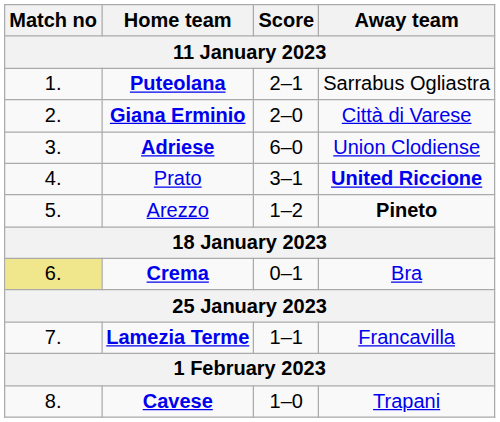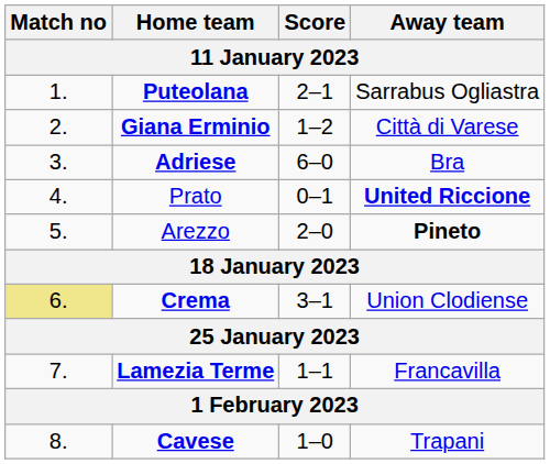 <table class="wikitable" style="text-align: center">
 <tr>
 <th>Match no</th>
 <th>Home team</th>
 <th>Score</th>
 <th>Away team</th>
 </tr>
 <tr>
 <th colspan="4">11 January 2023</th>
 </tr>
 <tr>
 <td>1.</td>
 <td><strong><a href='#'>Puteolana</a></strong></td>
 <td>2–1</td>
 <td>Sarrabus Ogliastra</td>
 </tr>
 <tr>
 <td>2.</td>
 <td><strong><a href='#'>Giana Erminio</a></strong></td>
-<td>2–0</td>
+<td>1–2</td>
 <td><a href='#'>Città di Varese</a></td>
 </tr>
 <tr>
 <td>3.</td>
 <td><strong><a href='#'>Adriese</a></strong></td>
 <td>6–0</td>
-<td><a href='#'>Union Clodiense</a></td>
+<td><a href='#'>Bra</a></td>
 </tr>
 <tr>
 <td>4.</td>
 <td><a href='#'>Prato</a></td>
-<td>3–1</td>
+<td>0–1</td>
 <td><strong><a href='#'>United Riccione</a></strong></td>
 </tr>
 <tr>
 <td>5.</td>
 <td><a href='#'>Arezzo</a></td>
-<td>1–2</td>
+<td>2–0</td>
 <td><strong>Pineto</strong></td>
 </tr>
 <tr>
 <th colspan="4">18 January 2023</th>
 </tr>
 <tr>
 <td style="background: khaki;">6.</td>
 <td><strong><a href='#'>Crema</a></strong></td>
-<td>0–1</td>
-<td><a href='#'>Bra</a></td>
+<td>3–1</td>
+<td><a href='#'>Union Clodiense</a></td>
 </tr>
 <tr>
 <th colspan="4">25 January 2023</th>
 </tr>
 <tr>
 <td>7.</td>
 <td><strong><a href='#'>Lamezia Terme</a></strong></td>
 <td>1–1</td>
 <td><a href='#'>Francavilla</a></td>
 </tr>
 <tr>
 <th colspan="4">1 February 2023</th>
 </tr>
 <tr>
 <td>8.</td>
 <td><strong><a href='#'>Cavese</a></strong></td>
 <td>1–0</td>
 <td><a href='#'>Trapani</a></td>
 </tr>
 </table>
